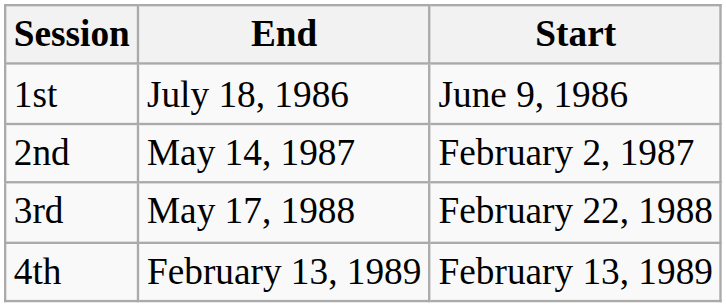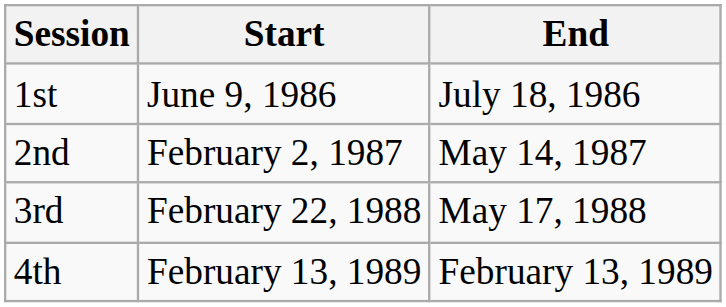 <table class="wikitable">
 <tr>
 <th>Session</th>
+<th>Start</th>
 <th>End</th>
-<th>Start</th>
 </tr>
 <tr>
 <td>1st</td>
+<td>June 9, 1986</td>
 <td>July 18, 1986</td>
-<td>June 9, 1986</td>
 </tr>
 <tr>
 <td>2nd</td>
+<td>February 2, 1987</td>
 <td>May 14, 1987</td>
-<td>February 2, 1987</td>
 </tr>
 <tr>
 <td>3rd</td>
+<td>February 22, 1988</td>
 <td>May 17, 1988</td>
-<td>February 22, 1988</td>
 </tr>
 <tr>
 <td>4th</td>
 <td>February 13, 1989</td>
 <td>February 13, 1989</td>
 </tr>
 </table>
